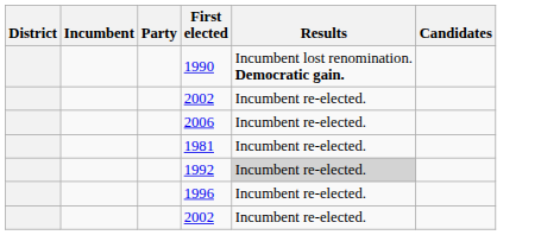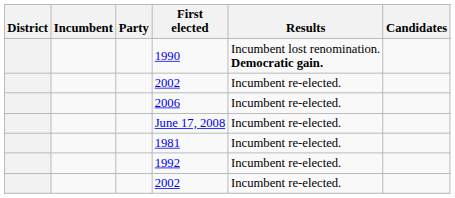 <table class="wikitable sortable">
 <tr valign=bottom>
 <th>District</th>
 <th>Incumbent</th>
 <th>Party</th>
 <th>First<br>elected</th>
 <th>Results</th>
 <th>Candidates</th>
 </tr>
 <tr>
 <th></th>
 <td></td>
 <td></td>
 <td><a href='#'>1990</a></td>
 <td>Incumbent lost renomination.<br><strong>Democratic gain.</strong></td>
 <td nowrap></td>
 </tr>
 <tr>
 <th></th>
 <td></td>
 <td></td>
 <td><a href='#'>2002</a></td>
 <td>Incumbent re-elected.</td>
 <td nowrap></td>
 </tr>
 <tr>
 <th></th>
 <td></td>
 <td></td>
 <td><a href='#'>2006</a></td>
 <td>Incumbent re-elected.</td>
 <td nowrap></td>
 </tr>
 <tr>
 <th></th>
 <td></td>
 <td></td>
+<td><a href='#'>June 17, 2008 </a></td>
+<td>Incumbent re-elected.</td>
+<td nowrap></td>
+</tr>
+<tr>
+<th></th>
+<td></td>
+<td></td>
 <td><a href='#'>1981</a></td>
 <td>Incumbent re-elected.</td>
 <td nowrap></td>
 </tr>
 <tr>
 <th></th>
 <td></td>
 <td></td>
 <td><a href='#'>1992</a></td>
-<td style="background: lightgrey;">Incumbent re-elected.</td>
-<td nowrap></td>
-</tr>
-<tr>
-<th></th>
-<td></td>
-<td></td>
-<td><a href='#'>1996</a></td>
 <td>Incumbent re-elected.</td>
 <td nowrap></td>
 </tr>
 <tr>
 <th></th>
 <td></td>
 <td></td>
 <td><a href='#'>2002</a></td>
 <td>Incumbent re-elected.</td>
 <td nowrap></td>
 </tr>
 </table>
